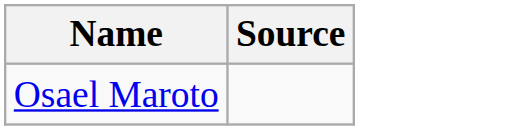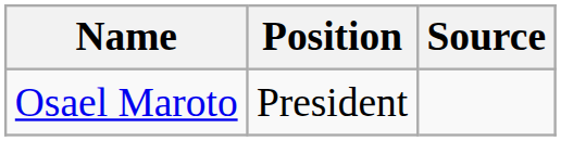 <table class="wikitable">
 <tr>
 <th>Name</th>
+<th>Position</th>
 <th>Source</th>
 </tr>
 <tr>
 <td> <a href='#'>Osael Maroto</a></td>
+<td>President</td>
 <td></td>
 </tr>
 </table>
